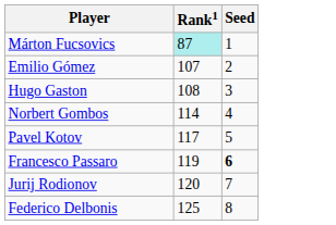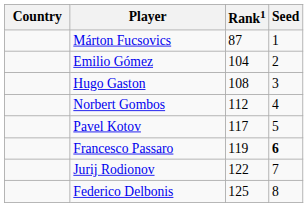 <table class="sortable wikitable">
 <tr>
+<th width="70">Country</th>
 <th width="175">Player</th>
 <th>Rank<sup>1</sup></th>
 <th>Seed</th>
 </tr>
 <tr>
+<td></td>
 <td><a href='#'>Márton Fucsovics</a></td>
-<td style="background: paleturquoise;">87</td>
+<td>87</td>
 <td>1</td>
 </tr>
 <tr>
+<td></td>
 <td><a href='#'>Emilio Gómez</a></td>
-<td>107</td>
+<td>104</td>
 <td>2</td>
 </tr>
 <tr>
+<td></td>
 <td><a href='#'>Hugo Gaston</a></td>
 <td>108</td>
 <td>3</td>
 </tr>
 <tr>
+<td></td>
 <td><a href='#'>Norbert Gombos</a></td>
-<td>114</td>
+<td>112</td>
 <td>4</td>
 </tr>
 <tr>
+<td></td>
 <td><a href='#'>Pavel Kotov</a></td>
 <td>117</td>
 <td>5</td>
 </tr>
 <tr>
+<td></td>
 <td><a href='#'>Francesco Passaro</a></td>
 <td>119</td>
 <td><strong>6</strong></td>
 </tr>
 <tr>
+<td></td>
 <td><a href='#'>Jurij Rodionov</a></td>
-<td>120</td>
+<td>122</td>
 <td>7</td>
 </tr>
 <tr>
+<td></td>
 <td><a href='#'>Federico Delbonis</a></td>
 <td>125</td>
 <td>8</td>
 </tr>
 </table>
